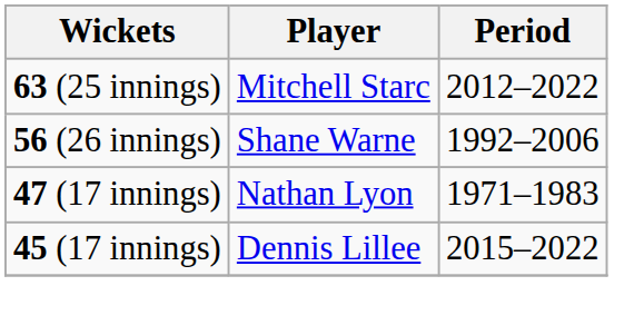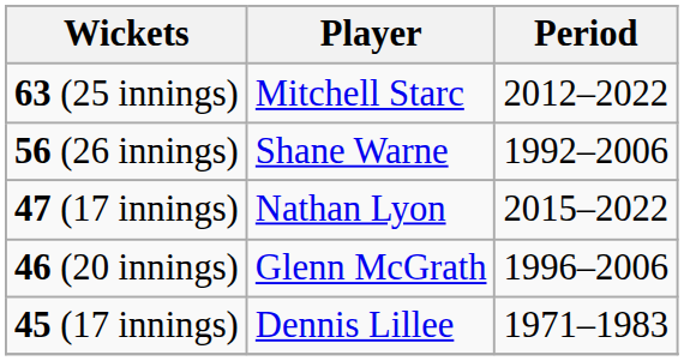 <table class="wikitable">
 <tr>
 <th>Wickets</th>
 <th>Player</th>
 <th>Period</th>
 </tr>
 <tr>
 <td><strong>63</strong> (25 innings)</td>
 <td> <a href='#'>Mitchell Starc</a></td>
 <td>2012–2022</td>
 </tr>
 <tr>
 <td><strong>56</strong> (26 innings)</td>
 <td> <a href='#'>Shane Warne</a></td>
 <td>1992–2006</td>
 </tr>
 <tr>
 <td><strong>47</strong> (17 innings)</td>
 <td> <a href='#'>Nathan Lyon</a></td>
-<td>1971–1983</td>
+<td>2015–2022</td>
+</tr>
+<tr>
+<td><strong>46</strong> (20 innings)</td>
+<td> <a href='#'>Glenn McGrath</a></td>
+<td>1996–2006</td>
 </tr>
 <tr>
 <td><strong>45</strong> (17 innings)</td>
 <td> <a href='#'>Dennis Lillee</a></td>
-<td>2015–2022</td>
+<td>1971–1983</td>
 </tr>
 <tr>
 </tr>
 </table>
